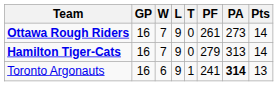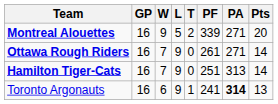 <table class="wikitable">
 <tr>
 <th>Team</th>
 <th>GP</th>
 <th>W</th>
 <th>L</th>
 <th>T</th>
 <th>PF</th>
 <th>PA</th>
 <th>Pts</th>
 </tr>
 <tr style="text-align:center;">
+<td style="text-align:left;"><strong><a href='#'>Montreal Alouettes</a></strong></td>
+<td>16</td>
+<td>9</td>
+<td>5</td>
+<td>2</td>
+<td>339</td>
+<td>271</td>
+<td>20</td>
+</tr>
+<tr style="text-align:center;">
 <td style="text-align:left;"><strong><a href='#'>Ottawa Rough Riders</a></strong></td>
 <td>16</td>
 <td>7</td>
 <td>9</td>
 <td>0</td>
 <td>261</td>
-<td>273</td>
+<td>271</td>
 <td>14</td>
 </tr>
 <tr style="text-align:center;">
 <td style="text-align:left;"><strong><a href='#'>Hamilton Tiger-Cats</a></strong></td>
 <td>16</td>
 <td>7</td>
 <td>9</td>
 <td>0</td>
-<td>279</td>
+<td>251</td>
 <td>313</td>
 <td>14</td>
 </tr>
 <tr style="text-align:center;">
 <td style="text-align:left;"><a href='#'>Toronto Argonauts</a></td>
 <td>16</td>
 <td>6</td>
 <td>9</td>
 <td>1</td>
 <td>241</td>
 <td><strong>314</strong></td>
 <td>13</td>
 </tr>
 </table>
